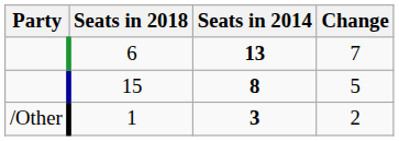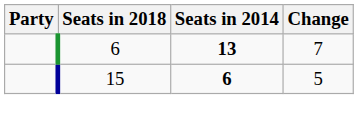 <table class="wikitable" style="text-align:center;">
 <tr>
 <th>Party</th>
 <th>Seats in 2018</th>
 <th>Seats in 2014</th>
 <th>Change</th>
 </tr>
 <tr>
 <td align=center style="border-right:4px solid #1B9431;"></td>
 <td>6</td>
 <td><strong>13</strong></td>
 <td> 7</td>
 </tr>
 <tr>
 <td align=center style="border-right:4px solid #000099;"></td>
 <td>15</td>
-<td><strong>8</strong></td>
+<td><strong>6</strong></td>
 <td> 5</td>
 </tr>
-<tr>
-<td align=center style="border-right:4px solid #000000;">/Other</td>
-<td>1</td>
-<td><strong>3</strong></td>
-<td> 2</td>
-</tr>
 </table>
